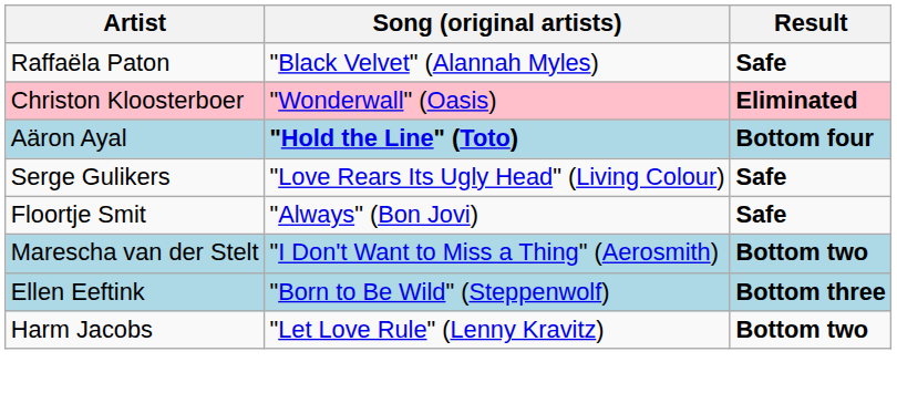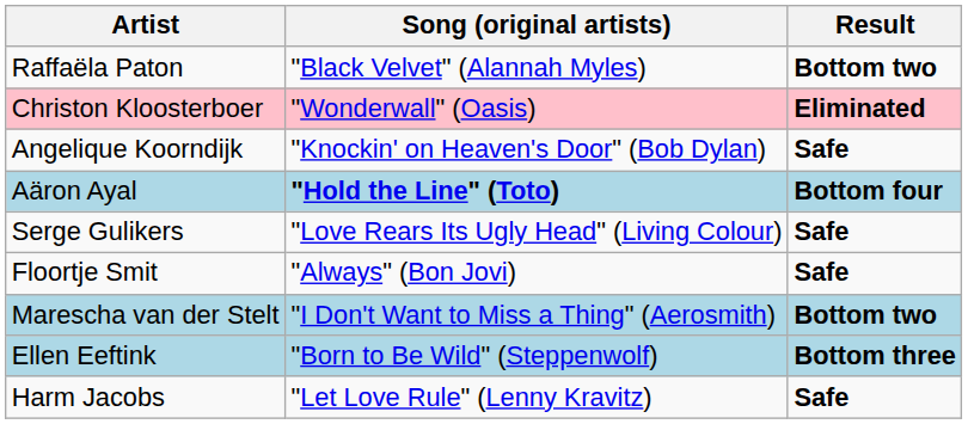 <table class=wikitable>
 <tr>
 <th>Artist</th>
 <th>Song (original artists)</th>
 <th>Result</th>
 </tr>
 <tr>
 <td>Raffaëla Paton</td>
 <td>"<a href='#'>Black Velvet</a>" (<a href='#'>Alannah Myles</a>)</td>
-<td><strong>Safe</strong></td>
+<td><strong>Bottom two</strong></td>
 </tr>
 <tr style="background:pink;">
 <td>Christon Kloosterboer</td>
 <td>"<a href='#'>Wonderwall</a>" (<a href='#'>Oasis</a>)</td>
 <td><strong>Eliminated</strong></td>
+</tr>
+<tr>
+<td>Angelique Koorndijk</td>
+<td>"<a href='#'>Knockin' on Heaven's Door</a>" (<a href='#'>Bob Dylan</a>)</td>
+<td><strong>Safe</strong></td>
 </tr>
 <tr style="background:lightblue;">
 <td>Aäron Ayal</td>
 <td><strong>"<a href='#'>Hold the Line</a>" (<a href='#'>Toto</a>)</strong></td>
 <td><strong>Bottom four</strong></td>
 </tr>
 <tr>
 <td>Serge Gulikers</td>
 <td>"<a href='#'>Love Rears Its Ugly Head</a>" (<a href='#'>Living Colour</a>)</td>
 <td><strong>Safe</strong></td>
 </tr>
 <tr>
 <td>Floortje Smit</td>
 <td>"<a href='#'>Always</a>" (<a href='#'>Bon Jovi</a>)</td>
 <td><strong>Safe</strong></td>
 </tr>
 <tr style="background:lightblue;">
 <td>Marescha van der Stelt</td>
 <td>"<a href='#'>I Don't Want to Miss a Thing</a>" (<a href='#'>Aerosmith</a>)</td>
 <td><strong>Bottom two</strong></td>
 </tr>
 <tr style="background:lightblue;">
 <td>Ellen Eeftink</td>
 <td>"<a href='#'>Born to Be Wild</a>" (<a href='#'>Steppenwolf</a>)</td>
 <td><strong>Bottom three</strong></td>
 </tr>
 <tr>
 <td>Harm Jacobs</td>
 <td>"<a href='#'>Let Love Rule</a>" (<a href='#'>Lenny Kravitz</a>)</td>
-<td><strong>Bottom two</strong></td>
+<td><strong>Safe</strong></td>
 </tr>
 </table>
